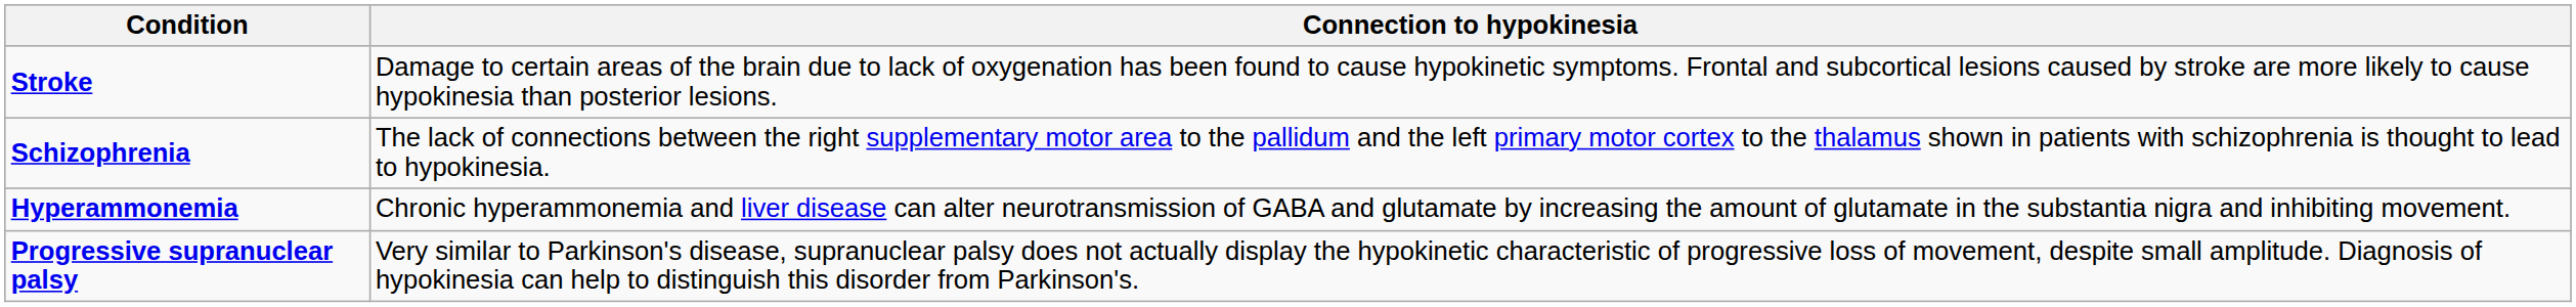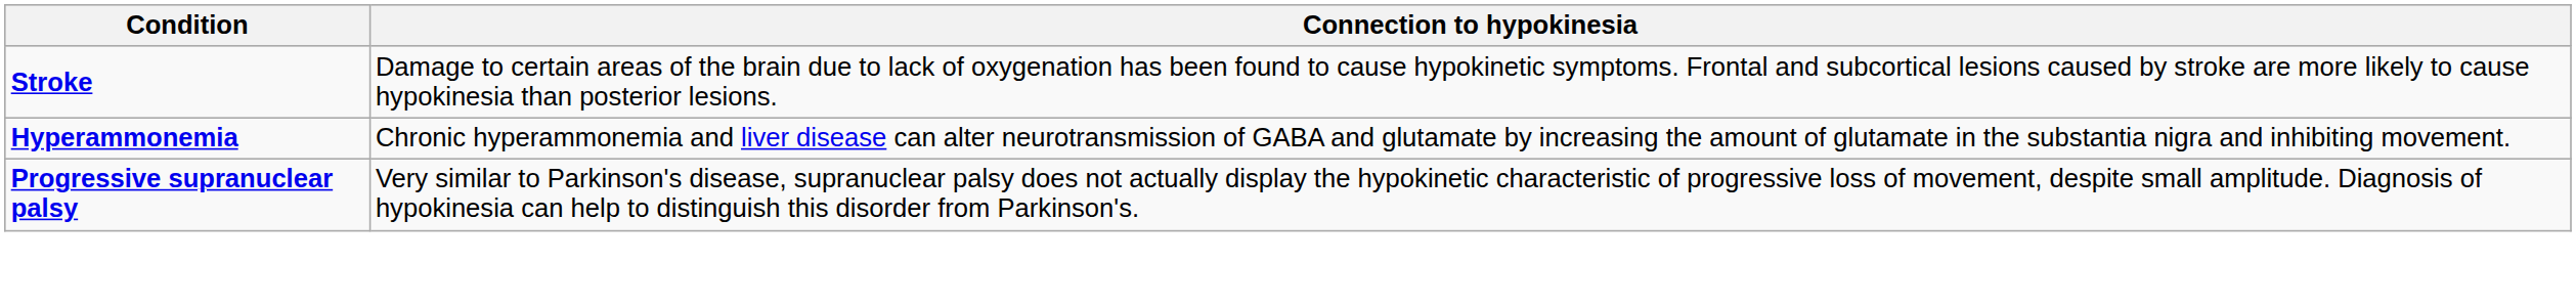 <table class="wikitable">
 <tr>
 <th>Condition</th>
 <th>Connection to hypokinesia</th>
 </tr>
 <tr>
 <td><strong><a href='#'>Stroke</a></strong></td>
 <td>Damage to certain areas of the brain due to lack of oxygenation has been found to cause hypokinetic symptoms. Frontal and subcortical lesions caused by stroke are more likely to cause hypokinesia than posterior lesions.</td>
 </tr>
 <tr>
-<td><strong><a href='#'>Schizophrenia</a></strong></td>
-<td>The lack of connections between the right <a href='#'>supplementary motor area</a> to the <a href='#'>pallidum</a> and the left <a href='#'>primary motor cortex</a> to the <a href='#'>thalamus</a> shown in patients with schizophrenia is thought to lead to hypokinesia.</td>
-</tr>
-<tr>
 <td><strong><a href='#'>Hyperammonemia</a></strong></td>
 <td>Chronic hyperammonemia and <a href='#'>liver disease</a> can alter neurotransmission of GABA and glutamate by increasing the amount of glutamate in the substantia nigra and inhibiting movement.</td>
 </tr>
 <tr>
 <td><strong><a href='#'>Progressive supranuclear palsy</a></strong></td>
 <td>Very similar to Parkinson's disease, supranuclear palsy does not actually display the hypokinetic characteristic of progressive loss of movement, despite small amplitude. Diagnosis of hypokinesia can help to distinguish this disorder from Parkinson's.</td>
 </tr>
 </table>
